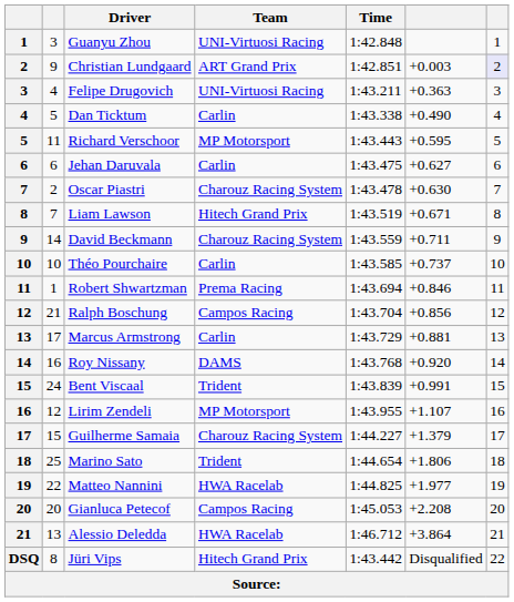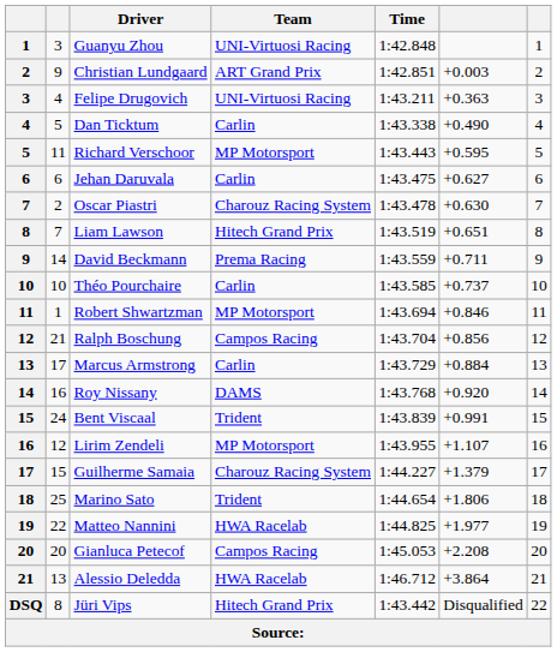 <table class="wikitable" style="font-size:85%">
 <tr>
 <th scope="col"></th>
 <th scope="col"></th>
 <th scope="col">Driver</th>
 <th scope="col">Team</th>
 <th scope="col">Time</th>
 <th scope="col"></th>
 <th scope="col"></th>
 </tr>
 <tr>
 <th scope=row>1</th>
 <td align=center>3</td>
 <td> <a href='#'>Guanyu Zhou</a></td>
 <td><a href='#'>UNI-Virtuosi Racing</a></td>
 <td>1:42.848</td>
 <td></td>
 <td align=center>1</td>
 </tr>
 <tr>
 <th scope=row>2</th>
 <td align=center>9</td>
 <td> <a href='#'>Christian Lundgaard</a></td>
 <td><a href='#'>ART Grand Prix</a></td>
 <td>1:42.851</td>
 <td>+0.003</td>
-<td align=center style="background: lavender;">2</td>
+<td align=center>2</td>
 </tr>
 <tr>
 <th scope=row>3</th>
 <td align=center>4</td>
 <td> <a href='#'>Felipe Drugovich</a></td>
 <td><a href='#'>UNI-Virtuosi Racing</a></td>
 <td>1:43.211</td>
 <td>+0.363</td>
 <td align=center>3</td>
 </tr>
 <tr>
 <th scope=row>4</th>
 <td align=center>5</td>
 <td> <a href='#'>Dan Ticktum</a></td>
 <td><a href='#'>Carlin</a></td>
 <td>1:43.338</td>
 <td>+0.490</td>
 <td align=center>4</td>
 </tr>
 <tr>
 <th scope=row>5</th>
 <td align=center>11</td>
 <td> <a href='#'>Richard Verschoor</a></td>
 <td><a href='#'>MP Motorsport</a></td>
 <td>1:43.443</td>
 <td>+0.595</td>
 <td align=center>5</td>
 </tr>
 <tr>
 <th scope=row>6</th>
 <td align=center>6</td>
 <td> <a href='#'>Jehan Daruvala</a></td>
 <td><a href='#'>Carlin</a></td>
 <td>1:43.475</td>
 <td>+0.627</td>
 <td align=center>6</td>
 </tr>
 <tr>
 <th scope=row>7</th>
 <td align=center>2</td>
 <td> <a href='#'>Oscar Piastri</a></td>
 <td><a href='#'>Charouz Racing System</a></td>
 <td>1:43.478</td>
 <td>+0.630</td>
 <td align=center>7</td>
 </tr>
 <tr>
 <th scope=row>8</th>
 <td align=center>7</td>
 <td> <a href='#'>Liam Lawson</a></td>
 <td><a href='#'>Hitech Grand Prix</a></td>
 <td>1:43.519</td>
-<td>+0.671</td>
+<td>+0.651</td>
 <td align=center>8</td>
 </tr>
 <tr>
 <th scope=row>9</th>
 <td align=center>14</td>
 <td> <a href='#'>David Beckmann</a></td>
-<td><a href='#'>Charouz Racing System</a></td>
+<td><a href='#'>Prema Racing</a></td>
 <td>1:43.559</td>
 <td>+0.711</td>
 <td align=center>9</td>
 </tr>
 <tr>
 <th scope=row>10</th>
 <td align=center>10</td>
 <td> <a href='#'>Théo Pourchaire</a></td>
 <td><a href='#'>Carlin</a></td>
 <td>1:43.585</td>
 <td>+0.737</td>
 <td align=center>10</td>
 </tr>
 <tr>
 <th scope=row>11</th>
 <td align=center>1</td>
 <td> <a href='#'>Robert Shwartzman</a></td>
-<td><a href='#'>Prema Racing</a></td>
+<td><a href='#'>MP Motorsport</a></td>
 <td>1:43.694</td>
 <td>+0.846</td>
 <td align=center>11</td>
 </tr>
 <tr>
 <th scope=row>12</th>
 <td align=center>21</td>
 <td> <a href='#'>Ralph Boschung</a></td>
 <td><a href='#'>Campos Racing</a></td>
 <td>1:43.704</td>
 <td>+0.856</td>
 <td align=center>12</td>
 </tr>
 <tr>
 <th scope=row>13</th>
 <td align=center>17</td>
 <td> <a href='#'>Marcus Armstrong</a></td>
 <td><a href='#'>Carlin</a></td>
 <td>1:43.729</td>
-<td>+0.881</td>
+<td>+0.884</td>
 <td align=center>13</td>
 </tr>
 <tr>
 <th scope=row>14</th>
 <td align=center>16</td>
 <td> <a href='#'>Roy Nissany</a></td>
 <td><a href='#'>DAMS</a></td>
 <td>1:43.768</td>
 <td>+0.920</td>
 <td align=center>14</td>
 </tr>
 <tr>
 <th scope=row>15</th>
 <td align=center>24</td>
 <td> <a href='#'>Bent Viscaal</a></td>
 <td><a href='#'>Trident</a></td>
 <td>1:43.839</td>
 <td>+0.991</td>
 <td align=center>15</td>
 </tr>
 <tr>
 <th scope=row>16</th>
 <td align=center>12</td>
 <td> <a href='#'>Lirim Zendeli</a></td>
 <td><a href='#'>MP Motorsport</a></td>
 <td>1:43.955</td>
 <td>+1.107</td>
 <td align=center>16</td>
 </tr>
 <tr>
 <th scope=row>17</th>
 <td align=center>15</td>
 <td> <a href='#'>Guilherme Samaia</a></td>
 <td><a href='#'>Charouz Racing System</a></td>
 <td>1:44.227</td>
 <td>+1.379</td>
 <td align=center>17</td>
 </tr>
 <tr>
 <th scope=row>18</th>
 <td align=center>25</td>
 <td> <a href='#'>Marino Sato</a></td>
 <td><a href='#'>Trident</a></td>
 <td>1:44.654</td>
 <td>+1.806</td>
 <td align=center>18</td>
 </tr>
 <tr>
 <th scope=row>19</th>
 <td align=center>22</td>
 <td> <a href='#'>Matteo Nannini</a></td>
 <td><a href='#'>HWA Racelab</a></td>
 <td>1:44.825</td>
 <td>+1.977</td>
 <td align=center>19</td>
 </tr>
 <tr>
 <th scope=row>20</th>
 <td align=center>20</td>
 <td> <a href='#'>Gianluca Petecof</a></td>
 <td><a href='#'>Campos Racing</a></td>
 <td>1:45.053</td>
 <td>+2.208</td>
 <td align=center>20</td>
 </tr>
 <tr>
 <th scope=row>21</th>
 <td align=center>13</td>
 <td> <a href='#'>Alessio Deledda</a></td>
 <td><a href='#'>HWA Racelab</a></td>
 <td>1:46.712</td>
 <td>+3.864</td>
 <td align=center>21</td>
 </tr>
 <tr>
 <th scope=row>DSQ</th>
 <td align=center>8</td>
 <td> <a href='#'>Jüri Vips</a></td>
 <td><a href='#'>Hitech Grand Prix</a></td>
 <td>1:43.442</td>
 <td>Disqualified</td>
 <td align=center>22</td>
 </tr>
 <tr>
 <th colspan="7">Source:</th>
 </tr>
 </table>
